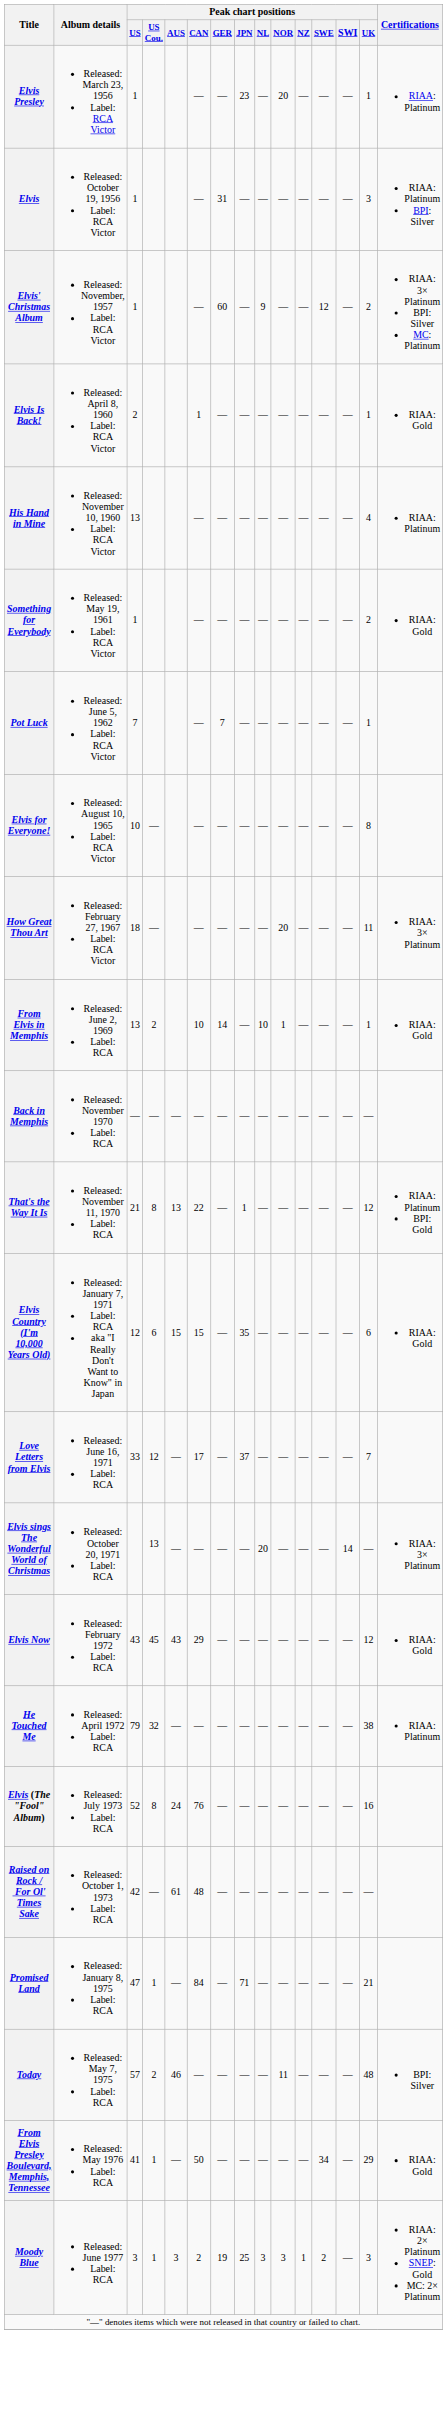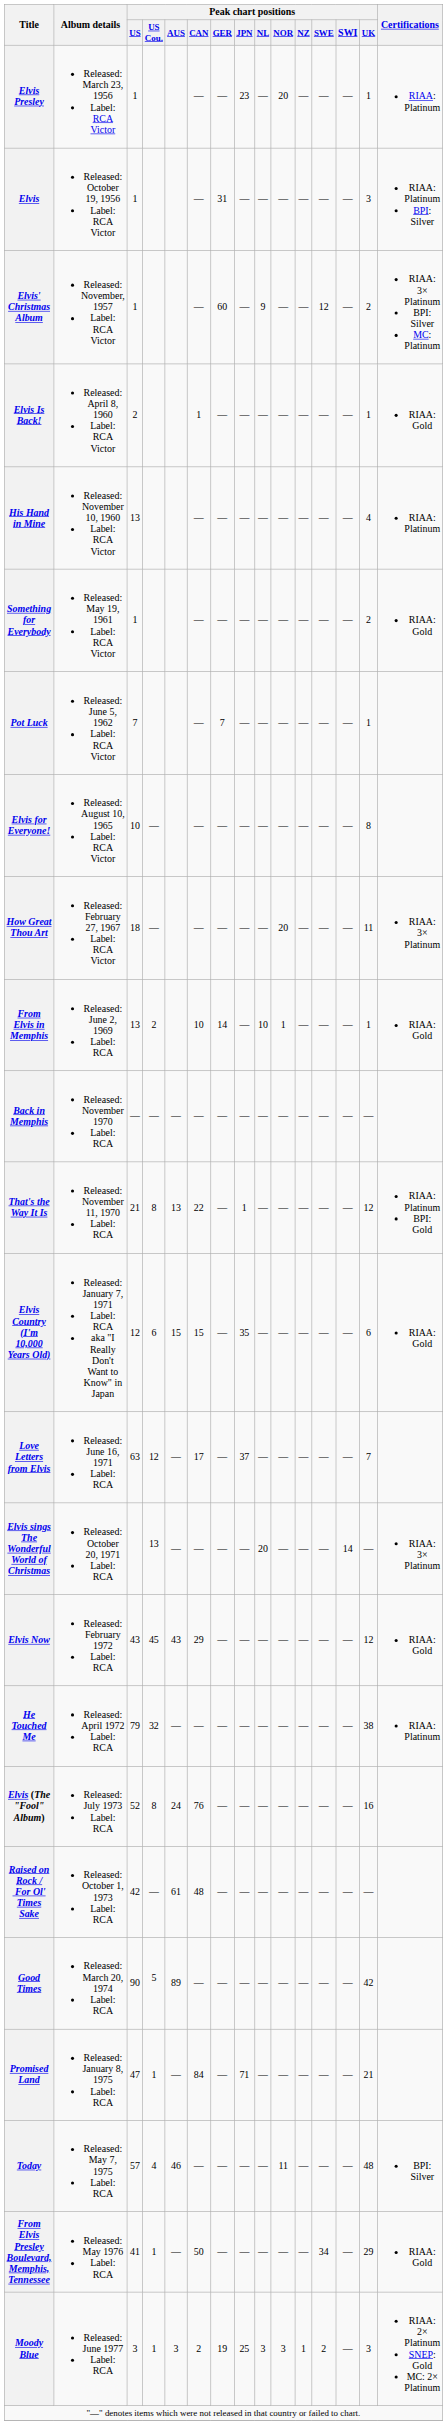 <table class="wikitable plainrowheaders" style="text-align:center;" border="1">
 <tr>
 <th scope="col" rowspan="2" style="width:14em;">Title</th>
 <th scope="col" rowspan="2" style="width:17em;">Album details</th>
 <th scope="col" colspan="12">Peak chart positions</th>
 <th scope="col" rowspan="2" style="width:12em;"><a href='#'>Certifications</a></th>
 </tr>
 <tr>
 <th scope="col" style="width:2.6em;font-size:90%;"><a href='#'>US</a><br></th>
 <th scope="col" style="width:2.6em;font-size:90%;"><a href='#'>US Cou.</a><br></th>
 <th scope="col" style="width:2.6em;font-size:90%;"><a href='#'>AUS</a><br></th>
 <th scope="col" style="width:2.6em;font-size:90%;"><a href='#'>CAN</a><br></th>
 <th scope="col" style="width:2.6em;font-size:90%;"><a href='#'>GER</a><br></th>
 <th scope="col" style="width:2.6em;font-size:90%;"><a href='#'>JPN</a><br></th>
 <th scope="col" style="width:2.6em;font-size:90%;"><a href='#'>NL</a><br></th>
 <th scope="col" style="width:2.6em;font-size:90%;"><a href='#'>NOR</a><br></th>
 <th scope="col" style="width:2.6em;font-size:90%;"><a href='#'>NZ</a><br></th>
 <th scope="col" style="width:2.6em;font-size:90%;"><a href='#'>SWE</a><br></th>
 <th width="30" scope=col><a href='#'>SWI</a><br></th>
 <th scope="col" style="width:2.6em;font-size:90%;"><a href='#'>UK</a><br></th>
 </tr>
 <tr>
 <th scope="row"><em><a href='#'>Elvis Presley</a></em></th>
 <td><br><ul><li>Released: March 23, 1956</li><li>Label: <a href='#'>RCA Victor</a></li></ul></td>
 <td>1</td>
 <td></td>
 <td></td>
 <td>—</td>
 <td>—</td>
 <td>23</td>
 <td>—</td>
 <td>20</td>
 <td>—</td>
 <td>—</td>
 <td>—</td>
 <td>1</td>
 <td><br><ul><li><a href='#'>RIAA</a>: Platinum</li></ul></td>
 </tr>
 <tr>
 <th scope="row"><em><a href='#'>Elvis</a></em></th>
 <td><br><ul><li>Released: October 19, 1956</li><li>Label: RCA Victor</li></ul></td>
 <td>1</td>
 <td></td>
 <td></td>
 <td>—</td>
 <td>31</td>
 <td>—</td>
 <td>—</td>
 <td>—</td>
 <td>—</td>
 <td>—</td>
 <td>—</td>
 <td>3</td>
 <td><br><ul><li>RIAA: Platinum</li><li><a href='#'>BPI</a>: Silver</li></ul></td>
 </tr>
 <tr>
 <th scope="row"><em><a href='#'>Elvis' Christmas Album</a></em></th>
 <td><br><ul><li>Released: November, 1957</li><li>Label: RCA Victor</li></ul></td>
 <td>1</td>
 <td></td>
 <td></td>
 <td>—</td>
 <td>60</td>
 <td>—</td>
 <td>9</td>
 <td>—</td>
 <td>—</td>
 <td>12</td>
 <td>—</td>
 <td>2</td>
 <td><br><ul><li>RIAA: 3× Platinum</li><li>BPI: Silver</li><li><a href='#'>MC</a>: Platinum</li></ul></td>
 </tr>
 <tr>
 <th scope="row"><em><a href='#'>Elvis Is Back!</a></em></th>
 <td><br><ul><li>Released: April 8, 1960</li><li>Label: RCA Victor</li></ul></td>
 <td>2</td>
 <td></td>
 <td></td>
 <td>1</td>
 <td>—</td>
 <td>—</td>
 <td>—</td>
 <td>—</td>
 <td>—</td>
 <td>—</td>
 <td>—</td>
 <td>1</td>
 <td><br><ul><li>RIAA: Gold</li></ul></td>
 </tr>
 <tr>
 <th scope="row"><em><a href='#'>His Hand in Mine</a></em></th>
 <td><br><ul><li>Released: November 10, 1960</li><li>Label: RCA Victor</li></ul></td>
 <td>13</td>
 <td></td>
 <td></td>
 <td>—</td>
 <td>—</td>
 <td>—</td>
 <td>—</td>
 <td>—</td>
 <td>—</td>
 <td>—</td>
 <td>—</td>
 <td>4</td>
 <td><br><ul><li>RIAA: Platinum</li></ul></td>
 </tr>
 <tr>
 <th scope="row"><em><a href='#'>Something for Everybody</a></em></th>
 <td><br><ul><li>Released: May 19, 1961</li><li>Label: RCA Victor</li></ul></td>
 <td>1</td>
 <td></td>
 <td></td>
 <td>—</td>
 <td>—</td>
 <td>—</td>
 <td>—</td>
 <td>—</td>
 <td>—</td>
 <td>—</td>
 <td>—</td>
 <td>2</td>
 <td><br><ul><li>RIAA: Gold</li></ul></td>
 </tr>
 <tr>
 <th scope="row"><em><a href='#'>Pot Luck</a></em></th>
 <td><br><ul><li>Released: June 5, 1962</li><li>Label: RCA Victor</li></ul></td>
 <td>7</td>
 <td></td>
 <td></td>
 <td>—</td>
 <td>7</td>
 <td>—</td>
 <td>—</td>
 <td>—</td>
 <td>—</td>
 <td>—</td>
 <td>—</td>
 <td>1</td>
 <td></td>
 </tr>
 <tr>
 <th scope="row"><em><a href='#'>Elvis for Everyone!</a></em></th>
 <td><br><ul><li>Released: August 10, 1965</li><li>Label: RCA Victor</li></ul></td>
 <td>10</td>
 <td>—</td>
 <td></td>
 <td>—</td>
 <td>—</td>
 <td>—</td>
 <td>—</td>
 <td>—</td>
 <td>—</td>
 <td>—</td>
 <td>—</td>
 <td>8</td>
 <td></td>
 </tr>
 <tr>
 <th scope="row"><em><a href='#'>How Great Thou Art</a></em></th>
 <td><br><ul><li>Released: February 27, 1967</li><li>Label: RCA Victor</li></ul></td>
 <td>18</td>
 <td>—</td>
 <td></td>
 <td>—</td>
 <td>—</td>
 <td>—</td>
 <td>—</td>
 <td>20</td>
 <td>—</td>
 <td>—</td>
 <td>—</td>
 <td>11</td>
 <td><br><ul><li>RIAA: 3× Platinum</li></ul></td>
 </tr>
 <tr>
 <th scope="row"><em><a href='#'>From Elvis in Memphis</a></em></th>
 <td><br><ul><li>Released: June 2, 1969</li><li>Label: RCA</li></ul></td>
 <td>13</td>
 <td>2</td>
 <td></td>
 <td>10</td>
 <td>14</td>
 <td>—</td>
 <td>10</td>
 <td>1</td>
 <td>—</td>
 <td>—</td>
 <td>—</td>
 <td>1</td>
 <td><br><ul><li>RIAA: Gold</li></ul></td>
 </tr>
 <tr>
 <th scope="row"><em><a href='#'>Back in Memphis</a></em></th>
 <td><br><ul><li>Released: November 1970</li><li>Label: RCA</li></ul></td>
 <td>—</td>
 <td>—</td>
 <td>—</td>
 <td>—</td>
 <td>—</td>
 <td>—</td>
 <td>—</td>
 <td>—</td>
 <td>—</td>
 <td>—</td>
 <td>—</td>
 <td>—</td>
 <td></td>
 </tr>
 <tr>
 <th scope="row"><em><a href='#'>That's the Way It Is</a></em></th>
 <td><br><ul><li>Released: November 11, 1970</li><li>Label: RCA</li></ul></td>
 <td>21</td>
 <td>8</td>
 <td>13</td>
 <td>22</td>
 <td>—</td>
 <td>1</td>
 <td>—</td>
 <td>—</td>
 <td>—</td>
 <td>—</td>
 <td>—</td>
 <td>12</td>
 <td><br><ul><li>RIAA: Platinum</li><li>BPI: Gold</li></ul></td>
 </tr>
 <tr>
 <th scope="row"><em><a href='#'>Elvis Country (I'm 10,000 <br>Years Old)</a></em></th>
 <td><br><ul><li>Released: January 7, 1971</li><li>Label: RCA</li><li>aka "I Really Don't Want to Know" in Japan</li></ul></td>
 <td>12</td>
 <td>6</td>
 <td>15</td>
 <td>15</td>
 <td>—</td>
 <td>35</td>
 <td>—</td>
 <td>—</td>
 <td>—</td>
 <td>—</td>
 <td>—</td>
 <td>6</td>
 <td><br><ul><li>RIAA: Gold</li></ul></td>
 </tr>
 <tr>
 <th scope="row"><em><a href='#'>Love Letters from Elvis</a></em></th>
 <td><br><ul><li>Released: June 16, 1971</li><li>Label: RCA</li></ul></td>
-<td>33</td>
+<td>63</td>
 <td>12</td>
 <td>—</td>
 <td>17</td>
 <td>—</td>
 <td>37</td>
 <td>—</td>
 <td>—</td>
 <td>—</td>
 <td>—</td>
 <td>—</td>
 <td>7</td>
 <td></td>
 </tr>
 <tr>
 <th scope="row"><em><a href='#'>Elvis sings The Wonderful<br>World of Christmas</a></em></th>
 <td><br><ul><li>Released: October 20, 1971</li><li>Label: RCA</li></ul></td>
 <td></td>
 <td>13<br><br></td>
 <td>—</td>
 <td>—</td>
 <td>—</td>
 <td>—</td>
 <td>20</td>
 <td>—</td>
 <td>—</td>
 <td>—</td>
 <td>14</td>
 <td>—</td>
 <td><br><ul><li>RIAA: 3× Platinum</li></ul></td>
 </tr>
 <tr>
 <th scope="row"><em><a href='#'>Elvis Now</a></em></th>
 <td><br><ul><li>Released: February 1972</li><li>Label: RCA</li></ul></td>
 <td>43</td>
 <td>45</td>
 <td>43</td>
 <td>29</td>
 <td>—</td>
 <td>—</td>
 <td>—</td>
 <td>—</td>
 <td>—</td>
 <td>—</td>
 <td>—</td>
 <td>12</td>
 <td><br><ul><li>RIAA: Gold</li></ul></td>
 </tr>
 <tr>
 <th scope="row"><em><a href='#'>He Touched Me</a></em></th>
 <td><br><ul><li>Released: April 1972</li><li>Label: RCA</li></ul></td>
 <td>79</td>
 <td>32</td>
 <td>—</td>
 <td>—</td>
 <td>—</td>
 <td>—</td>
 <td>—</td>
 <td>—</td>
 <td>—</td>
 <td>—</td>
 <td>—</td>
 <td>38</td>
 <td><br><ul><li>RIAA: Platinum</li></ul></td>
 </tr>
 <tr>
 <th scope="row"><em><a href='#'>Elvis</a></em> (<em>The "Fool" Album</em>)</th>
 <td><br><ul><li>Released: July 1973</li><li>Label: RCA</li></ul></td>
 <td>52</td>
 <td>8</td>
 <td>24</td>
 <td>76</td>
 <td>—</td>
 <td>—</td>
 <td>—</td>
 <td>—</td>
 <td>—</td>
 <td>—</td>
 <td>—</td>
 <td>16</td>
 <td></td>
 </tr>
 <tr>
 <th scope="row"><em><a href='#'>Raised on Rock /<br> For Ol' Times Sake</a></em></th>
 <td><br><ul><li>Released: October 1, 1973</li><li>Label: RCA</li></ul></td>
 <td>42</td>
 <td>—</td>
 <td>61</td>
 <td>48</td>
 <td>—</td>
 <td>—</td>
 <td>—</td>
 <td>—</td>
 <td>—</td>
 <td>—</td>
 <td>—</td>
 <td>—</td>
 <td></td>
 </tr>
 <tr>
+<th scope="row"><em><a href='#'>Good Times</a></em></th>
+<td><br><ul><li>Released: March 20, 1974</li><li>Label: RCA</li></ul></td>
+<td>90</td>
+<td>5<br><br></td>
+<td>89</td>
+<td>—</td>
+<td>—</td>
+<td>—</td>
+<td>—</td>
+<td>—</td>
+<td>—</td>
+<td>—</td>
+<td>—</td>
+<td>42</td>
+<td></td>
+</tr>
+<tr>
 <th scope="row"><em><a href='#'>Promised Land</a></em></th>
 <td><br><ul><li>Released: January 8, 1975</li><li>Label: RCA</li></ul></td>
 <td>47</td>
 <td>1</td>
 <td>—</td>
 <td>84</td>
 <td>—</td>
 <td>71</td>
 <td>—</td>
 <td>—</td>
 <td>—</td>
 <td>—</td>
 <td>—</td>
 <td>21</td>
 <td></td>
 </tr>
 <tr>
 <th scope="row"><em><a href='#'>Today</a></em></th>
 <td><br><ul><li>Released: May 7, 1975</li><li>Label: RCA</li></ul></td>
 <td>57</td>
-<td>2</td>
+<td>4</td>
 <td>46</td>
 <td>—</td>
 <td>—</td>
 <td>—</td>
 <td>—</td>
 <td>11</td>
 <td>—</td>
 <td>—</td>
 <td>—</td>
 <td>48</td>
 <td><br><ul><li>BPI: Silver</li></ul></td>
 </tr>
 <tr>
 <th scope="row"><em><a href='#'>From Elvis Presley Boulevard, <br>Memphis, Tennessee</a></em></th>
 <td><br><ul><li>Released: May 1976</li><li>Label: RCA</li></ul></td>
 <td>41</td>
 <td>1</td>
 <td>—</td>
 <td>50</td>
 <td>—</td>
 <td>—</td>
 <td>—</td>
 <td>—</td>
 <td>—</td>
 <td>34</td>
 <td>—</td>
 <td>29</td>
 <td><br><ul><li>RIAA: Gold</li></ul></td>
 </tr>
 <tr>
 <th scope="row"><em><a href='#'>Moody Blue</a></em></th>
 <td><br><ul><li>Released: June 1977</li><li>Label: RCA</li></ul></td>
 <td>3</td>
 <td>1</td>
 <td>3</td>
 <td>2</td>
 <td>19</td>
 <td>25</td>
 <td>3</td>
 <td>3</td>
 <td>1</td>
 <td>2</td>
 <td>—</td>
 <td>3</td>
 <td><br><ul><li>RIAA: 2× Platinum</li><li><a href='#'>SNEP</a>: Gold</li><li>MC: 2× Platinum</li></ul></td>
 </tr>
 <tr>
 <td colspan="15" align="center" style="font-size:90%;">"—" denotes items which were not released in that country or failed to chart.</td>
 </tr>
 <tr>
 </tr>
 </table>
